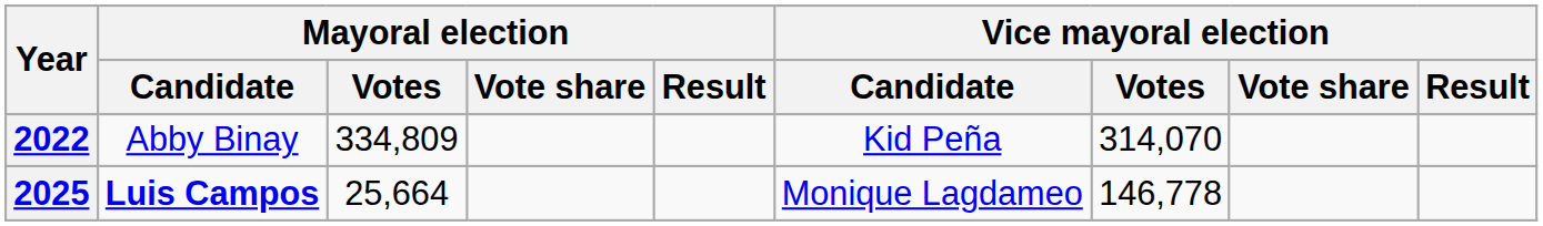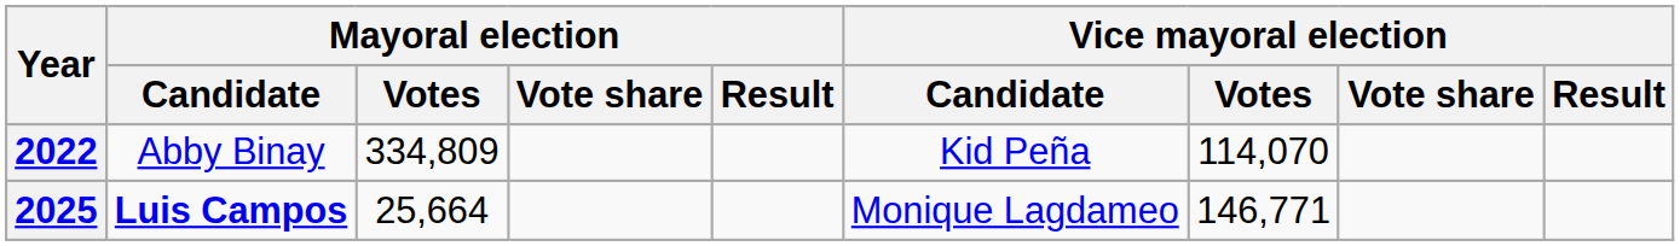 <table class="wikitable" style="text-align:center; font-size:90%">
 <tr>
 <th rowspan="2">Year</th>
 <th colspan="4">Mayoral election</th>
 <th colspan="4">Vice mayoral election</th>
 </tr>
 <tr>
 <th>Candidate</th>
 <th>Votes</th>
 <th>Vote share</th>
 <th>Result</th>
 <th>Candidate</th>
 <th>Votes</th>
 <th>Vote share</th>
 <th>Result</th>
 </tr>
 <tr>
 <th><a href='#'>2022</a></th>
 <td><a href='#'>Abby Binay</a></td>
 <td>334,809</td>
 <td></td>
 <td></td>
 <td><a href='#'>Kid Peña</a></td>
-<td>314,070</td>
+<td>114,070</td>
 <td></td>
 <td></td>
 </tr>
 <tr>
 <th><a href='#'>2025</a></th>
 <td><strong><a href='#'>Luis Campos</a></strong></td>
 <td>25,664</td>
 <td></td>
 <td></td>
 <td><a href='#'>Monique Lagdameo</a></td>
-<td>146,778</td>
+<td>146,771</td>
 <td></td>
 <td></td>
 </tr>
 </table>
